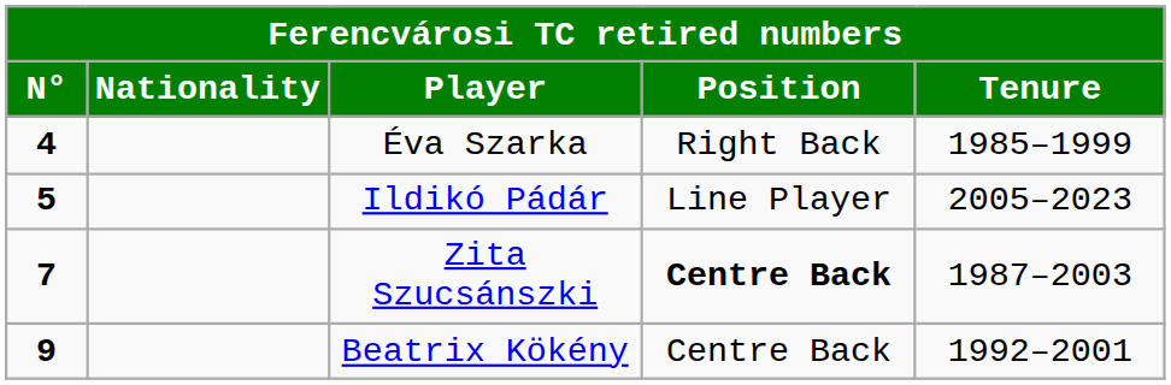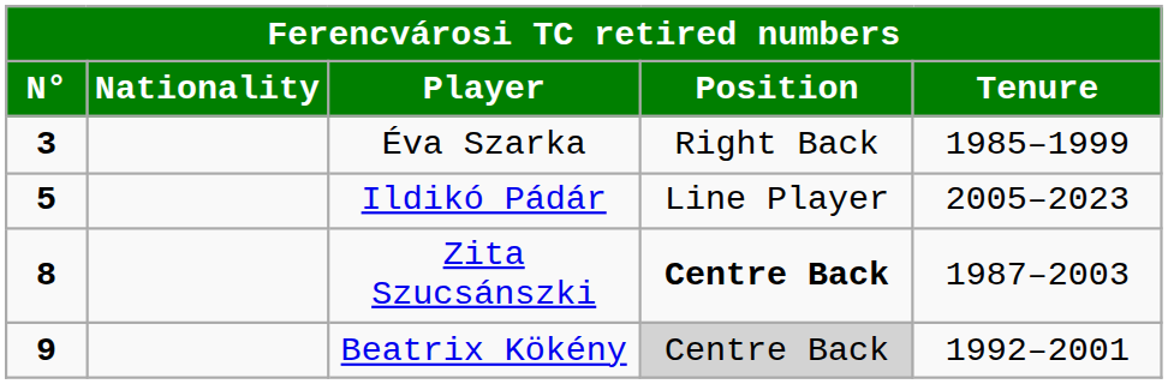 <table class="wikitable" style="font-size:100%; text-align:center; width:50%">
 <tr>
 <th colspan=5 style="background-color:#007F00;color:#FFFFFF;text-align:center;"> Ferencvárosi TC retired numbers</th>
 </tr>
 <tr>
 <th style="width:40px; background:#007F00; color:white;">N°</th>
 <th style="width:40px; background:#007F00; color:white;">Nationality</th>
 <th style="width:160px; background:#007F00; color:white;">Player</th>
 <th style="width:160px; background:#007F00; color:white;">Position</th>
 <th style="width:160px; background:#007F00; color:white;">Tenure</th>
 </tr>
 <tr>
-<td><strong>4</strong></td>
+<td><strong>3</strong></td>
 <td></td>
 <td>Éva Szarka</td>
 <td>Right Back</td>
 <td>1985–1999</td>
 </tr>
 <tr>
 <td><strong>5</strong></td>
 <td></td>
 <td><a href='#'>Ildikó Pádár</a></td>
 <td>Line Player</td>
 <td>2005–2023</td>
 </tr>
 <tr>
-<td><strong>7</strong></td>
+<td><strong>8</strong></td>
 <td></td>
 <td><a href='#'>Zita Szucsánszki</a></td>
 <td><strong>Centre Back</strong></td>
 <td>1987–2003</td>
 </tr>
 <tr>
 <td><strong>9</strong></td>
 <td></td>
 <td><a href='#'>Beatrix Kökény</a></td>
-<td>Centre Back</td>
+<td style="background: lightgrey;">Centre Back</td>
 <td>1992–2001</td>
 </tr>
 </table>
